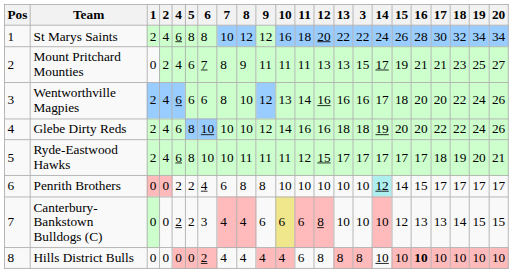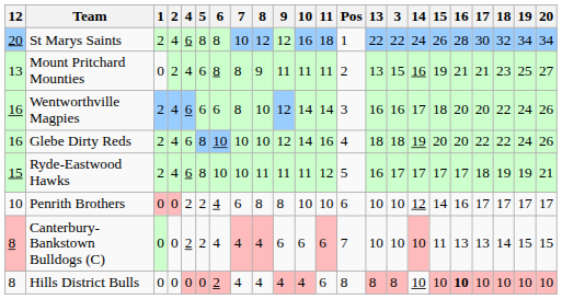 <table class="wikitable">
 <tr>
-<th>Pos</th>
+<th>12</th>
 <th>Team</th>
 <th>1</th>
 <th>2</th>
 <th>4</th>
 <th>5</th>
 <th>6</th>
 <th>7</th>
 <th>8</th>
 <th>9</th>
 <th>10</th>
 <th>11</th>
-<th>12</th>
+<th>Pos</th>
 <th>13</th>
 <th>3</th>
 <th>14</th>
 <th>15</th>
 <th>16</th>
 <th>17</th>
 <th>18</th>
 <th>19</th>
 <th>20</th>
 </tr>
 <tr>
-<td>1</td>
+<td style="background:#99ccff;"><u>20</u></td>
 <td> St Marys Saints</td>
 <td style="background:#ccffcc;">2</td>
 <td style="background:#ccffcc;">4</td>
 <td style="background:#ccffcc;"><u>6</u></td>
 <td style="background:#ccffcc;">8</td>
 <td style="background:#ccffcc;">8</td>
 <td style="background:#99ccff;">10</td>
 <td style="background:#99ccff;">12</td>
 <td style="background:#ccffcc;">12</td>
 <td style="background:#99ccff;">16</td>
 <td style="background:#99ccff;">18</td>
-<td style="background:#99ccff;"><u>20</u></td>
+<td>1</td>
 <td style="background:#99ccff;">22</td>
 <td style="background:#99ccff;">22</td>
 <td style="background:#99ccff;">24</td>
 <td style="background:#99ccff;">26</td>
 <td style="background:#99ccff;">28</td>
 <td style="background:#99ccff;">30</td>
 <td style="background:#99ccff;">32</td>
 <td style="background:#99ccff;">34</td>
 <td style="background:#99ccff;">34</td>
 </tr>
 <tr>
-<td>2</td>
+<td style="background:#ccffcc;">13</td>
 <td> Mount Pritchard Mounties</td>
 <td>0</td>
 <td style="background:#ccffcc;">2</td>
 <td style="background:#ccffcc;">4</td>
 <td style="background:#ccffcc;">6</td>
-<td style="background:#ccffcc;"><u>7</u></td>
+<td style="background:#ccffcc;"><u>8</u></td>
 <td style="background:#ccffcc;">8</td>
 <td style="background:#ccffcc;">9</td>
 <td style="background:#ccffcc;">11</td>
 <td style="background:#ccffcc;">11</td>
 <td style="background:#ccffcc;">11</td>
-<td style="background:#ccffcc;">13</td>
+<td>2</td>
 <td style="background:#ccffcc;">13</td>
 <td style="background:#ccffcc;">15</td>
-<td style="background:#ccffcc;"><u>17</u></td>
+<td style="background:#ccffcc;"><u>16</u></td>
 <td style="background:#ccffcc;">19</td>
 <td style="background:#ccffcc;">21</td>
 <td style="background:#ccffcc;">21</td>
 <td style="background:#ccffcc;">23</td>
 <td style="background:#ccffcc;">25</td>
 <td style="background:#ccffcc;">27</td>
 </tr>
 <tr>
-<td>3</td>
+<td style="background:#ccffcc;"><u>16</u></td>
 <td> Wentworthville Magpies</td>
 <td style="background:#99ccff;">2</td>
 <td style="background:#99ccff;">4</td>
 <td style="background:#99ccff;"><u>6</u></td>
 <td style="background:#ccffcc;">6</td>
 <td style="background:#ccffcc;">6</td>
 <td style="background:#ccffcc;">8</td>
 <td style="background:#ccffcc;">10</td>
 <td style="background:#99ccff;">12</td>
-<td style="background:#ccffcc;">13</td>
 <td style="background:#ccffcc;">14</td>
-<td style="background:#ccffcc;"><u>16</u></td>
+<td style="background:#ccffcc;">14</td>
+<td>3</td>
 <td style="background:#ccffcc;">16</td>
 <td style="background:#ccffcc;">16</td>
 <td style="background:#ccffcc;">17</td>
 <td style="background:#ccffcc;">18</td>
 <td style="background:#ccffcc;">20</td>
 <td style="background:#ccffcc;">20</td>
 <td style="background:#ccffcc;">22</td>
 <td style="background:#ccffcc;">24</td>
 <td style="background:#ccffcc;">26</td>
 </tr>
 <tr>
-<td>4</td>
+<td style="background:#ccffcc;">16</td>
 <td> Glebe Dirty Reds</td>
 <td style="background:#ccffcc;">2</td>
 <td style="background:#ccffcc;">4</td>
 <td style="background:#ccffcc;">6</td>
 <td style="background:#99ccff;">8</td>
 <td style="background:#99ccff;"><u>10</u></td>
 <td style="background:#ccffcc;">10</td>
 <td style="background:#ccffcc;">10</td>
 <td style="background:#ccffcc;">12</td>
 <td style="background:#ccffcc;">14</td>
 <td style="background:#ccffcc;">16</td>
-<td style="background:#ccffcc;">16</td>
+<td>4</td>
 <td style="background:#ccffcc;">18</td>
 <td style="background:#ccffcc;">18</td>
 <td style="background:#ccffcc;"><u>19</u></td>
 <td style="background:#ccffcc;">20</td>
 <td style="background:#ccffcc;">20</td>
 <td style="background:#ccffcc;">22</td>
 <td style="background:#ccffcc;">22</td>
 <td style="background:#ccffcc;">24</td>
 <td style="background:#ccffcc;">26</td>
 </tr>
 <tr>
-<td>5</td>
+<td style="background:#ccffcc;"><u>15</u></td>
 <td> Ryde-Eastwood Hawks</td>
 <td style="background:#ccffcc;">2</td>
 <td style="background:#ccffcc;">4</td>
 <td style="background:#ccffcc;"><u>6</u></td>
 <td style="background:#ccffcc;">8</td>
 <td style="background:#ccffcc;">10</td>
 <td style="background:#ccffcc;">10</td>
 <td style="background:#ccffcc;">11</td>
 <td style="background:#ccffcc;">11</td>
 <td style="background:#ccffcc;">11</td>
 <td style="background:#ccffcc;">12</td>
-<td style="background:#ccffcc;"><u>15</u></td>
-<td style="background:#ccffcc;">17</td>
+<td>5</td>
+<td style="background:#ccffcc;">16</td>
 <td style="background:#ccffcc;">17</td>
 <td style="background:#ccffcc;">17</td>
 <td style="background:#ccffcc;">17</td>
 <td style="background:#ccffcc;">17</td>
 <td style="background:#ccffcc;">18</td>
 <td style="background:#ccffcc;">19</td>
-<td style="background:#ccffcc;">20</td>
+<td style="background:#ccffcc;">19</td>
 <td style="background:#ccffcc;">21</td>
 </tr>
 <tr>
-<td>6</td>
+<td>10</td>
 <td> Penrith Brothers</td>
 <td style="background:#ffbbbb;">0</td>
 <td style="background:#ffbbbb;">0</td>
 <td>2</td>
 <td>2</td>
 <td><u>4</u></td>
 <td>6</td>
 <td>8</td>
 <td>8</td>
 <td>10</td>
 <td>10</td>
+<td>6</td>
 <td>10</td>
 <td>10</td>
-<td>10</td>
-<td style="background: paleturquoise;"><u>12</u></td>
+<td><u>12</u></td>
 <td>14</td>
-<td>15</td>
+<td>16</td>
 <td>17</td>
 <td>17</td>
 <td>17</td>
 <td>17</td>
 </tr>
 <tr>
-<td>7</td>
+<td style="background:#ffbbbb;"><u>8</u></td>
 <td> Canterbury-Bankstown Bulldogs (C)</td>
 <td style="background:#ccffcc;">0</td>
 <td>0</td>
 <td><u>2</u></td>
 <td>2</td>
-<td>3</td>
+<td>4</td>
 <td style="background:#ffbbbb;">4</td>
 <td style="background:#ffbbbb;">4</td>
 <td>6</td>
-<td style="background: khaki;">6</td>
+<td>6</td>
 <td style="background:#ffbbbb;">6</td>
-<td style="background:#ffbbbb;"><u>8</u></td>
+<td>7</td>
 <td>10</td>
 <td>10</td>
 <td style="background:#ffbbbb;">10</td>
-<td>12</td>
+<td>11</td>
 <td>13</td>
 <td>13</td>
 <td>14</td>
 <td>15</td>
 <td>15</td>
 </tr>
 <tr>
 <td>8</td>
 <td> Hills District Bulls</td>
 <td>0</td>
 <td>0</td>
 <td style="background:#ffbbbb;">0</td>
 <td style="background:#ffbbbb;">0</td>
 <td style="background:#ffbbbb;"><u>2</u></td>
 <td>4</td>
 <td>4</td>
 <td style="background:#ffbbbb;">4</td>
 <td style="background:#ffbbbb;">4</td>
 <td>6</td>
 <td>8</td>
 <td style="background:#ffbbbb;">8</td>
 <td style="background:#ffbbbb;">8</td>
 <td><u>10</u></td>
 <td style="background:#ffbbbb;">10</td>
 <td style="background:#ffbbbb;"><strong>10</strong></td>
 <td style="background:#ffbbbb;">10</td>
 <td style="background:#ffbbbb;">10</td>
 <td style="background:#ffbbbb;">10</td>
 <td style="background:#ffbbbb;">10</td>
 </tr>
 </table>
